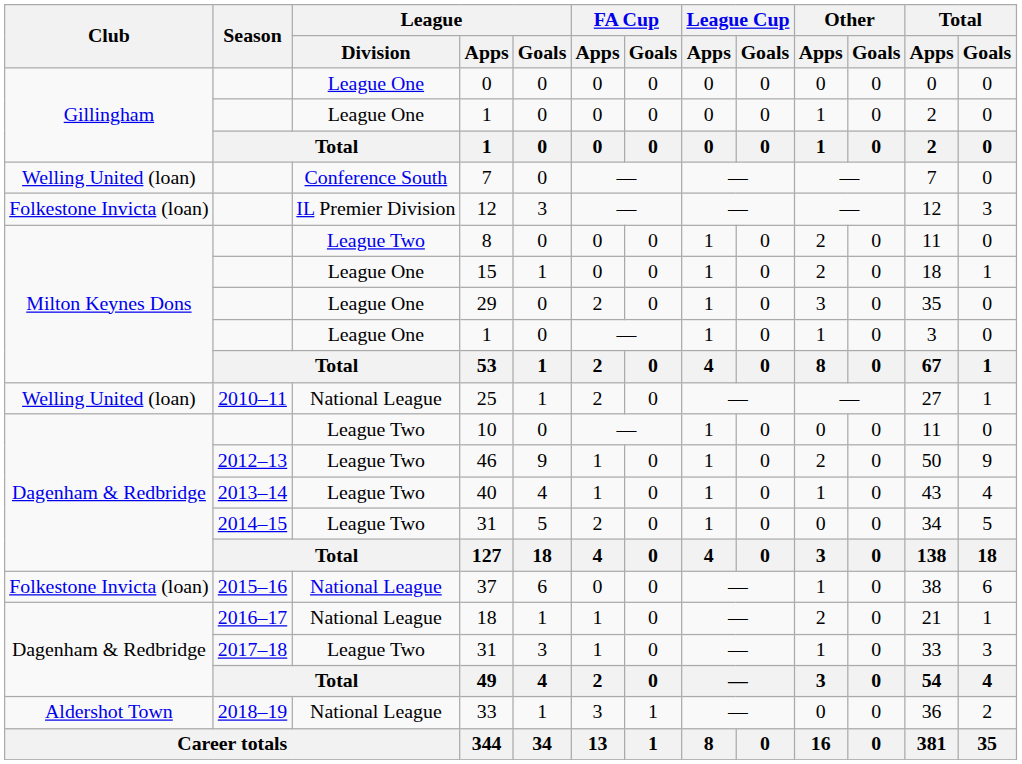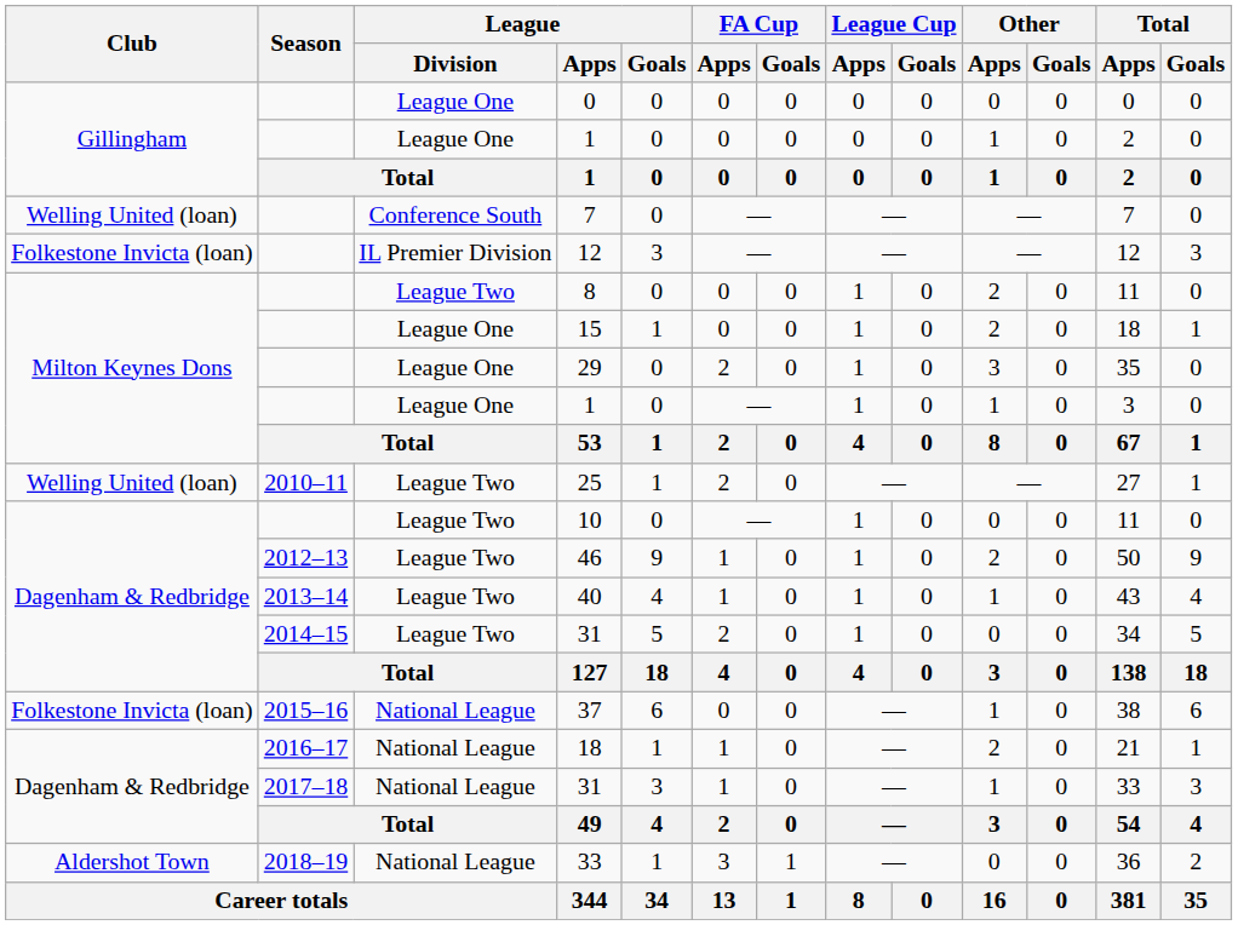 <table class="wikitable" style="text-align: center;">
 <tr>
 <th rowspan="2">Club</th>
 <th rowspan="2">Season</th>
 <th colspan="3">League</th>
 <th colspan="2"><a href='#'>FA Cup</a></th>
 <th colspan="2"><a href='#'>League Cup</a></th>
 <th colspan="2">Other</th>
 <th colspan="2">Total</th>
 </tr>
 <tr>
 <th>Division</th>
 <th>Apps</th>
 <th>Goals</th>
 <th>Apps</th>
 <th>Goals</th>
 <th>Apps</th>
 <th>Goals</th>
 <th>Apps</th>
 <th>Goals</th>
 <th>Apps</th>
 <th>Goals</th>
 </tr>
 <tr>
 <td rowspan="3" valign="center"><a href='#'>Gillingham</a></td>
 <td></td>
 <td><a href='#'>League One</a></td>
 <td>0</td>
 <td>0</td>
 <td>0</td>
 <td>0</td>
 <td>0</td>
 <td>0</td>
 <td>0</td>
 <td>0</td>
 <td>0</td>
 <td>0</td>
 </tr>
 <tr>
 <td></td>
 <td>League One</td>
 <td>1</td>
 <td>0</td>
 <td>0</td>
 <td>0</td>
 <td>0</td>
 <td>0</td>
 <td>1</td>
 <td>0</td>
 <td>2</td>
 <td>0</td>
 </tr>
 <tr>
 <th colspan="2">Total</th>
 <th>1</th>
 <th>0</th>
 <th>0</th>
 <th>0</th>
 <th>0</th>
 <th>0</th>
 <th>1</th>
 <th>0</th>
 <th>2</th>
 <th>0</th>
 </tr>
 <tr>
 <td><a href='#'>Welling United</a> (loan)</td>
 <td></td>
 <td><a href='#'>Conference South</a></td>
 <td>7</td>
 <td>0</td>
 <td colspan="2">—</td>
 <td colspan="2">—</td>
 <td colspan="2">—</td>
 <td>7</td>
 <td>0</td>
 </tr>
 <tr>
 <td><a href='#'>Folkestone Invicta</a> (loan)</td>
 <td></td>
 <td><a href='#'>IL</a> Premier Division</td>
 <td>12</td>
 <td>3</td>
 <td colspan="2">—</td>
 <td colspan="2">—</td>
 <td colspan="2">—</td>
 <td>12</td>
 <td>3</td>
 </tr>
 <tr>
 <td rowspan="5" valign="center"><a href='#'>Milton Keynes Dons</a></td>
 <td></td>
 <td><a href='#'>League Two</a></td>
 <td>8</td>
 <td>0</td>
 <td>0</td>
 <td>0</td>
 <td>1</td>
 <td>0</td>
 <td>2</td>
 <td>0</td>
 <td>11</td>
 <td>0</td>
 </tr>
 <tr>
 <td></td>
 <td>League One</td>
 <td>15</td>
 <td>1</td>
 <td>0</td>
 <td>0</td>
 <td>1</td>
 <td>0</td>
 <td>2</td>
 <td>0</td>
 <td>18</td>
 <td>1</td>
 </tr>
 <tr>
 <td></td>
 <td>League One</td>
 <td>29</td>
 <td>0</td>
 <td>2</td>
 <td>0</td>
 <td>1</td>
 <td>0</td>
 <td>3</td>
 <td>0</td>
 <td>35</td>
 <td>0</td>
 </tr>
 <tr>
 <td></td>
 <td>League One</td>
 <td>1</td>
 <td>0</td>
 <td colspan="2">—</td>
 <td>1</td>
 <td>0</td>
 <td>1</td>
 <td>0</td>
 <td>3</td>
 <td>0</td>
 </tr>
 <tr>
 <th colspan="2">Total</th>
 <th>53</th>
 <th>1</th>
 <th>2</th>
 <th>0</th>
 <th>4</th>
 <th>0</th>
 <th>8</th>
 <th>0</th>
 <th>67</th>
 <th>1</th>
 </tr>
 <tr>
 <td><a href='#'>Welling United</a> (loan)</td>
 <td><a href='#'>2010–11</a></td>
-<td>National League</td>
+<td>League Two</td>
 <td>25</td>
 <td>1</td>
 <td>2</td>
 <td>0</td>
 <td colspan="2">—</td>
 <td colspan="2">—</td>
 <td>27</td>
 <td>1</td>
 </tr>
 <tr>
 <td rowspan="5" valign="center"><a href='#'>Dagenham & Redbridge</a></td>
 <td></td>
 <td>League Two</td>
 <td>10</td>
 <td>0</td>
 <td colspan="2">—</td>
 <td>1</td>
 <td>0</td>
 <td>0</td>
 <td>0</td>
 <td>11</td>
 <td>0</td>
 </tr>
 <tr>
 <td><a href='#'>2012–13</a></td>
 <td>League Two</td>
 <td>46</td>
 <td>9</td>
 <td>1</td>
 <td>0</td>
 <td>1</td>
 <td>0</td>
 <td>2</td>
 <td>0</td>
 <td>50</td>
 <td>9</td>
 </tr>
 <tr>
 <td><a href='#'>2013–14</a></td>
 <td>League Two</td>
 <td>40</td>
 <td>4</td>
 <td>1</td>
 <td>0</td>
 <td>1</td>
 <td>0</td>
 <td>1</td>
 <td>0</td>
 <td>43</td>
 <td>4</td>
 </tr>
 <tr>
 <td><a href='#'>2014–15</a></td>
 <td>League Two</td>
 <td>31</td>
 <td>5</td>
 <td>2</td>
 <td>0</td>
 <td>1</td>
 <td>0</td>
 <td>0</td>
 <td>0</td>
 <td>34</td>
 <td>5</td>
 </tr>
 <tr>
 <th colspan="2">Total</th>
 <th>127</th>
 <th>18</th>
 <th>4</th>
 <th>0</th>
 <th>4</th>
 <th>0</th>
 <th>3</th>
 <th>0</th>
 <th>138</th>
 <th>18</th>
 </tr>
 <tr>
 <td><a href='#'>Folkestone Invicta</a> (loan)</td>
 <td><a href='#'>2015–16</a></td>
 <td><a href='#'>National League</a></td>
 <td>37</td>
 <td>6</td>
 <td>0</td>
 <td>0</td>
 <td colspan="2">—</td>
 <td>1</td>
 <td>0</td>
 <td>38</td>
 <td>6</td>
 </tr>
 <tr>
 <td rowspan="3" valign="center">Dagenham & Redbridge</td>
 <td><a href='#'>2016–17</a></td>
 <td>National League</td>
 <td>18</td>
 <td>1</td>
 <td>1</td>
 <td>0</td>
 <td colspan="2">—</td>
 <td>2</td>
 <td>0</td>
 <td>21</td>
 <td>1</td>
 </tr>
 <tr>
 <td><a href='#'>2017–18</a></td>
-<td>League Two</td>
+<td>National League</td>
 <td>31</td>
 <td>3</td>
 <td>1</td>
 <td>0</td>
 <td colspan="2">—</td>
 <td>1</td>
 <td>0</td>
 <td>33</td>
 <td>3</td>
 </tr>
 <tr>
 <th colspan="2">Total</th>
 <th>49</th>
 <th>4</th>
 <th>2</th>
 <th>0</th>
 <th colspan="2">—</th>
 <th>3</th>
 <th>0</th>
 <th>54</th>
 <th>4</th>
 </tr>
 <tr>
 <td><a href='#'>Aldershot Town</a></td>
 <td><a href='#'>2018–19</a></td>
 <td>National League</td>
 <td>33</td>
 <td>1</td>
 <td>3</td>
 <td>1</td>
 <td colspan="2">—</td>
 <td>0</td>
 <td>0</td>
 <td>36</td>
 <td>2</td>
 </tr>
 <tr>
 <th colspan="3">Career totals</th>
 <th>344</th>
 <th>34</th>
 <th>13</th>
 <th>1</th>
 <th>8</th>
 <th>0</th>
 <th>16</th>
 <th>0</th>
 <th>381</th>
 <th>35</th>
 </tr>
 </table>
